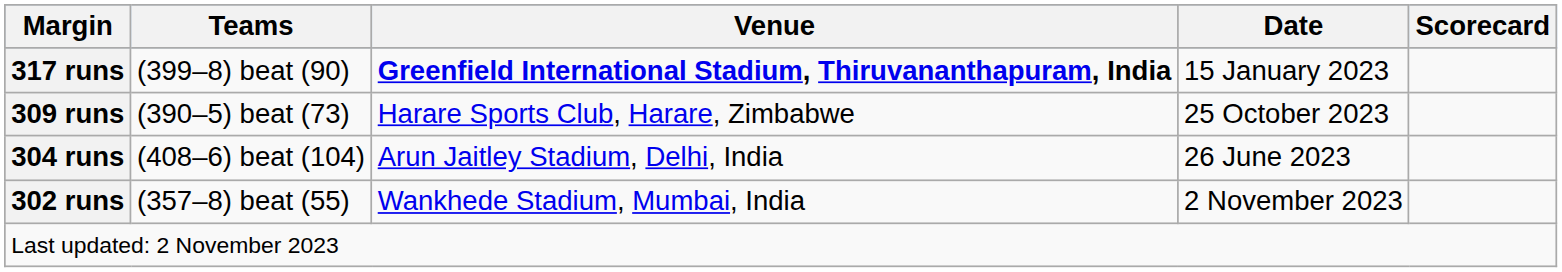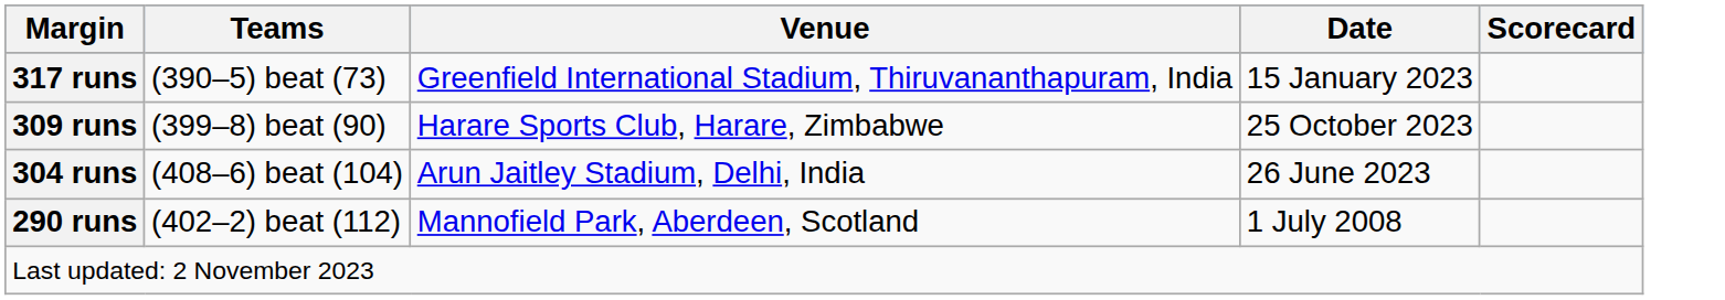 <table class="wikitable plainrowheaders sortable">
 <tr style="background:#9cf;">
 <th>Margin</th>
 <th>Teams</th>
 <th>Venue</th>
 <th>Date</th>
 <th>Scorecard</th>
 </tr>
 <tr>
 <th>317 runs</th>
-<td> (399–8) beat  (90)</td>
-<td><strong><a href='#'>Greenfield International Stadium</a>, <a href='#'>Thiruvananthapuram</a>, India</strong></td>
+<td> (390–5) beat  (73)</td>
+<td><a href='#'>Greenfield International Stadium</a>, <a href='#'>Thiruvananthapuram</a>, India</td>
 <td>15 January 2023</td>
 <td></td>
 </tr>
 <tr>
 <th>309 runs</th>
-<td> (390–5) beat  (73)</td>
+<td> (399–8) beat  (90)</td>
 <td><a href='#'>Harare Sports Club</a>, <a href='#'>Harare</a>, Zimbabwe</td>
 <td>25 October 2023</td>
 <td></td>
 </tr>
 <tr>
 <th>304 runs</th>
 <td> (408–6) beat  (104)</td>
 <td><a href='#'>Arun Jaitley Stadium</a>, <a href='#'>Delhi</a>, India</td>
 <td>26 June 2023</td>
 <td></td>
 </tr>
 <tr>
-<th>302 runs</th>
-<td> (357–8) beat  (55)</td>
-<td><a href='#'>Wankhede Stadium</a>, <a href='#'>Mumbai</a>, India</td>
-<td>2 November 2023</td>
+<th>290 runs</th>
+<td> (402–2) beat  (112)</td>
+<td><a href='#'>Mannofield Park</a>, <a href='#'>Aberdeen</a>, Scotland</td>
+<td>1 July 2008</td>
 <td></td>
 </tr>
 <tr class="sortbottom">
 <td colspan=5><small>Last updated: 2 November 2023</small></td>
 </tr>
 </table>
